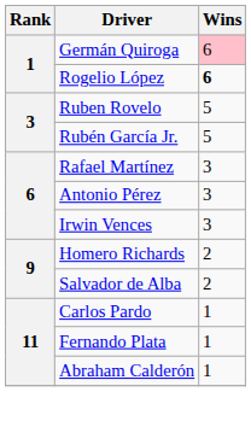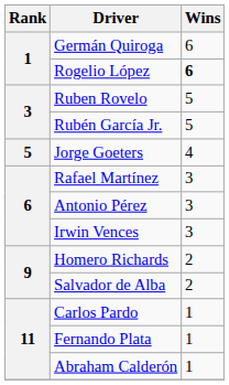 <table class="wikitable" style="font-size:90%">
 <tr>
 <th>Rank</th>
 <th>Driver</th>
 <th>Wins</th>
 </tr>
 <tr>
 <th rowspan="2">1</th>
 <td> <a href='#'>Germán Quiroga</a></td>
-<td style="background: pink;">6</td>
+<td>6</td>
 </tr>
 <tr>
 <td> <a href='#'>Rogelio López</a></td>
 <td><strong>6</strong></td>
 </tr>
 <tr>
 <th rowspan="2">3</th>
 <td> <a href='#'>Ruben Rovelo</a></td>
 <td>5</td>
 </tr>
 <tr>
 <td> <a href='#'>Rubén García Jr.</a></td>
 <td>5</td>
+</tr>
+<tr>
+<th>5</th>
+<td> <a href='#'>Jorge Goeters</a></td>
+<td>4</td>
 </tr>
 <tr>
 <th rowspan="3">6</th>
 <td> <a href='#'>Rafael Martínez</a></td>
 <td>3</td>
 </tr>
 <tr>
 <td> <a href='#'>Antonio Pérez</a></td>
 <td>3</td>
 </tr>
 <tr>
 <td> <a href='#'>Irwin Vences</a></td>
 <td>3</td>
 </tr>
 <tr>
 <th rowspan="2">9</th>
 <td> <a href='#'>Homero Richards</a></td>
 <td>2</td>
 </tr>
 <tr>
 <td> <a href='#'>Salvador de Alba</a></td>
 <td>2</td>
 </tr>
 <tr>
 <th rowspan="3">11</th>
 <td> <a href='#'>Carlos Pardo</a></td>
 <td>1</td>
 </tr>
 <tr>
 <td> <a href='#'>Fernando Plata</a></td>
 <td>1</td>
 </tr>
 <tr>
 <td> <a href='#'>Abraham Calderón</a></td>
 <td>1</td>
 </tr>
 <tr>
 </tr>
 </table>
